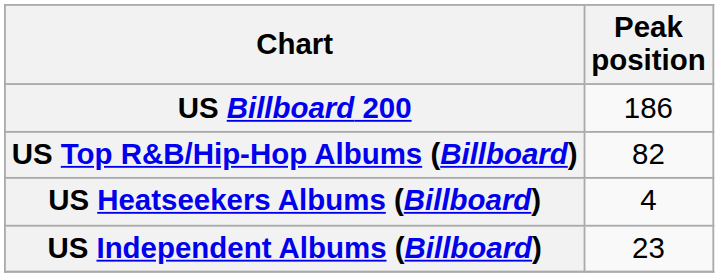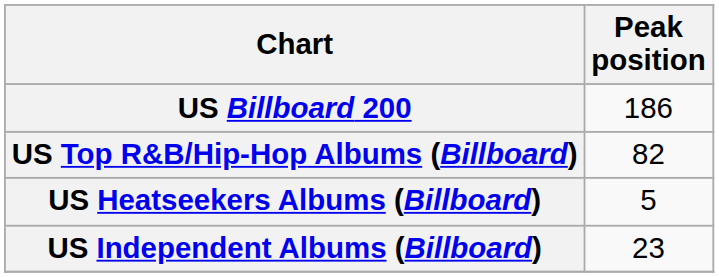 <table class="wikitable plainrowheaders sortable" style="text-align:center;" border="1">
 <tr>
 <th scope="col">Chart</th>
 <th scope="col">Peak<br>position</th>
 </tr>
 <tr>
 <th scope="row">US <a href='#'><em>Billboard</em> 200</a></th>
 <td>186</td>
 </tr>
 <tr>
 <th scope="row">US <a href='#'>Top R&B/Hip-Hop Albums</a> (<em><a href='#'>Billboard</a></em>)</th>
 <td>82</td>
 </tr>
 <tr>
 <th scope="row">US <a href='#'>Heatseekers Albums</a> (<em><a href='#'>Billboard</a></em>)</th>
-<td>4</td>
+<td>5</td>
 </tr>
 <tr>
 <th scope="row">US <a href='#'>Independent Albums</a> (<em><a href='#'>Billboard</a></em>)</th>
 <td>23</td>
 </tr>
 <tr>
 </tr>
 </table>
